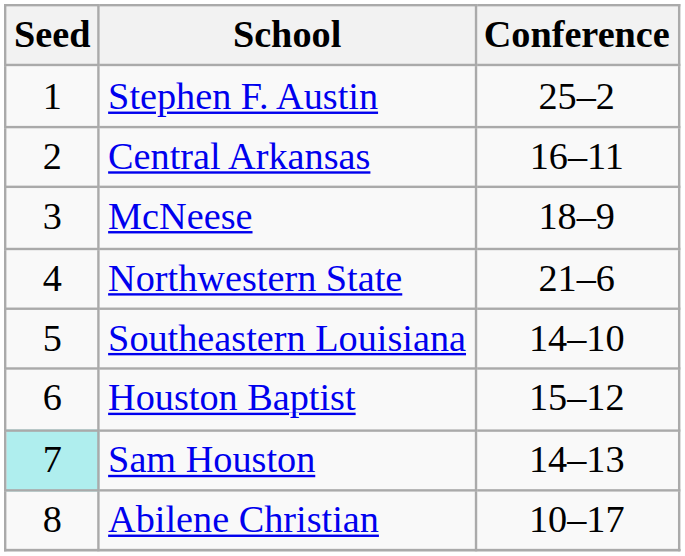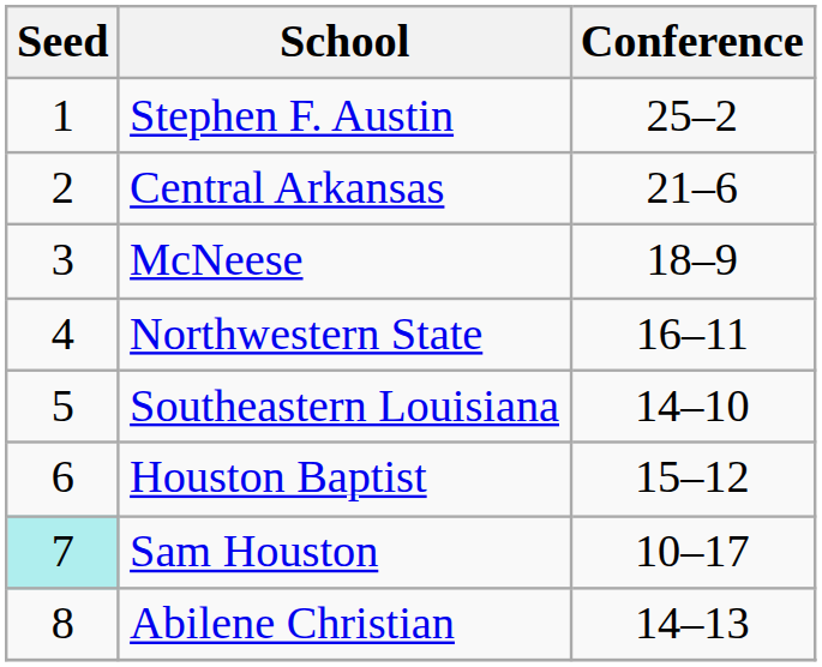 <table class="wikitable" style="text-align:center">
 <tr>
 <th>Seed</th>
 <th>School</th>
 <th>Conference</th>
 </tr>
 <tr>
 <td>1</td>
 <td align="left"><a href='#'>Stephen F. Austin</a></td>
 <td>25–2</td>
 </tr>
 <tr>
 <td>2</td>
 <td align="left"><a href='#'>Central Arkansas</a></td>
-<td>16–11</td>
+<td>21–6</td>
 </tr>
 <tr>
 <td>3</td>
 <td align="left"><a href='#'>McNeese</a></td>
 <td>18–9</td>
 </tr>
 <tr>
 <td>4</td>
 <td align="left"><a href='#'>Northwestern State</a></td>
-<td>21–6</td>
+<td>16–11</td>
 </tr>
 <tr>
 <td>5</td>
 <td align="left"><a href='#'>Southeastern Louisiana</a></td>
 <td>14–10</td>
 </tr>
 <tr>
 <td>6</td>
 <td align="left"><a href='#'>Houston Baptist</a></td>
 <td>15–12</td>
 </tr>
 <tr>
 <td style="background: paleturquoise;">7</td>
 <td align="left"><a href='#'>Sam Houston</a></td>
-<td>14–13</td>
+<td>10–17</td>
 </tr>
 <tr>
 <td>8</td>
 <td align="left"><a href='#'>Abilene Christian</a></td>
-<td>10–17</td>
+<td>14–13</td>
 </tr>
 <tr>
 </tr>
 </table>
